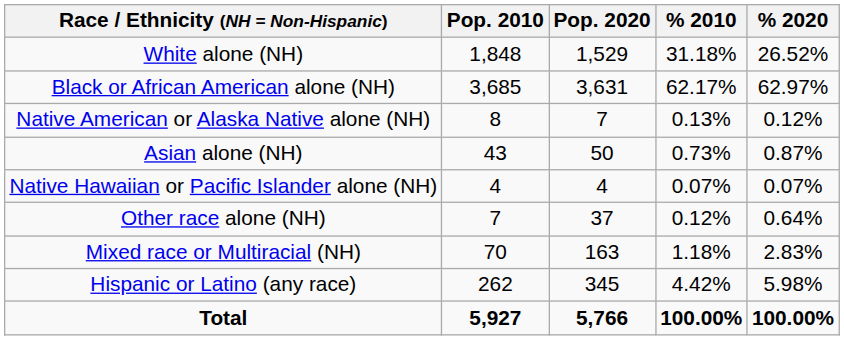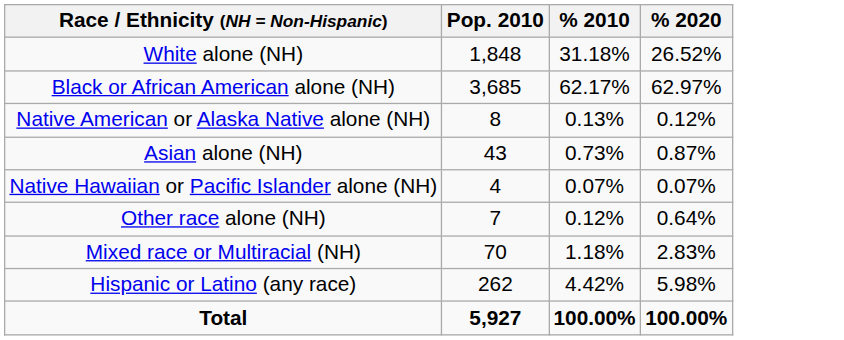 <table class="wikitable" style="text-align:center;">
 <tr>
 <th>Race / Ethnicity <small>(<em>NH = Non-Hispanic</em>)</small></th>
 <th>Pop. 2010</th>
-<th>Pop. 2020</th>
 <th>% 2010</th>
 <th>% 2020</th>
 </tr>
 <tr>
 <td><a href='#'>White</a> alone (NH)</td>
 <td>1,848</td>
-<td>1,529</td>
 <td>31.18%</td>
 <td>26.52%</td>
 </tr>
 <tr>
 <td><a href='#'>Black or African American</a> alone (NH)</td>
 <td>3,685</td>
-<td>3,631</td>
 <td>62.17%</td>
 <td>62.97%</td>
 </tr>
 <tr>
 <td><a href='#'>Native American</a> or <a href='#'>Alaska Native</a> alone (NH)</td>
 <td>8</td>
-<td>7</td>
 <td>0.13%</td>
 <td>0.12%</td>
 </tr>
 <tr>
 <td><a href='#'>Asian</a> alone (NH)</td>
 <td>43</td>
-<td>50</td>
 <td>0.73%</td>
 <td>0.87%</td>
 </tr>
 <tr>
 <td><a href='#'>Native Hawaiian</a> or <a href='#'>Pacific Islander</a> alone (NH)</td>
-<td>4</td>
 <td>4</td>
 <td>0.07%</td>
 <td>0.07%</td>
 </tr>
 <tr>
 <td><a href='#'>Other race</a> alone (NH)</td>
 <td>7</td>
-<td>37</td>
 <td>0.12%</td>
 <td>0.64%</td>
 </tr>
 <tr>
 <td><a href='#'>Mixed race or Multiracial</a> (NH)</td>
 <td>70</td>
-<td>163</td>
 <td>1.18%</td>
 <td>2.83%</td>
 </tr>
 <tr>
 <td><a href='#'>Hispanic or Latino</a> (any race)</td>
 <td>262</td>
-<td>345</td>
 <td>4.42%</td>
 <td>5.98%</td>
 </tr>
 <tr>
 <td><strong>Total</strong></td>
 <td><strong>5,927</strong></td>
-<td><strong>5,766</strong></td>
 <td><strong>100.00%</strong></td>
 <td><strong>100.00%</strong></td>
 </tr>
 </table>
